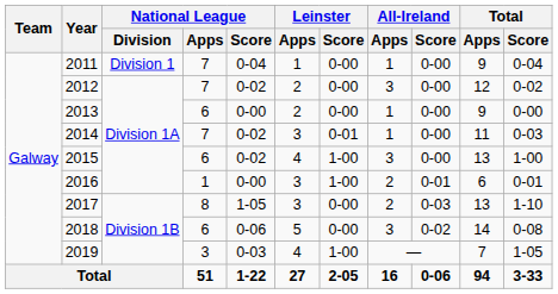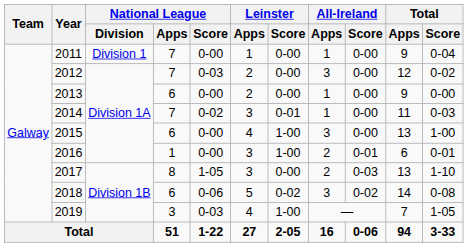 <table class="wikitable" style="text-align:center">
 <tr>
 <th rowspan="2">Team</th>
 <th rowspan="2">Year</th>
 <th colspan="3"><a href='#'>National League</a></th>
 <th colspan="2"><a href='#'>Leinster</a></th>
 <th colspan="2"><a href='#'>All-Ireland</a></th>
 <th colspan="3">Total</th>
 </tr>
 <tr>
 <th>Division</th>
 <th>Apps</th>
 <th>Score</th>
 <th>Apps</th>
 <th>Score</th>
 <th>Apps</th>
 <th>Score</th>
 <th>Apps</th>
 <th>Score</th>
 </tr>
 <tr>
 <td rowspan="9"><a href='#'>Galway</a></td>
 <td>2011</td>
 <td rowspan="1"><a href='#'>Division 1</a></td>
 <td>7</td>
-<td>0-04</td>
+<td>0-00</td>
 <td>1</td>
 <td>0-00</td>
 <td>1</td>
 <td>0-00</td>
 <td>9</td>
 <td>0-04</td>
 </tr>
 <tr>
 <td>2012</td>
 <td rowspan="5"><a href='#'>Division 1A</a></td>
 <td>7</td>
-<td>0-02</td>
+<td>0-03</td>
 <td>2</td>
 <td>0-00</td>
 <td>3</td>
 <td>0-00</td>
 <td>12</td>
 <td>0-02</td>
 </tr>
 <tr>
 <td>2013</td>
 <td>6</td>
 <td>0-00</td>
 <td>2</td>
 <td>0-00</td>
 <td>1</td>
 <td>0-00</td>
 <td>9</td>
 <td>0-00</td>
 </tr>
 <tr>
 <td>2014</td>
 <td>7</td>
 <td>0-02</td>
 <td>3</td>
 <td>0-01</td>
 <td>1</td>
 <td>0-00</td>
 <td>11</td>
 <td>0-03</td>
 </tr>
 <tr>
 <td>2015</td>
 <td>6</td>
-<td>0-02</td>
+<td>0-00</td>
 <td>4</td>
 <td>1-00</td>
 <td>3</td>
 <td>0-00</td>
 <td>13</td>
 <td>1-00</td>
 </tr>
 <tr>
 <td>2016</td>
 <td>1</td>
 <td>0-00</td>
 <td>3</td>
 <td>1-00</td>
 <td>2</td>
 <td>0-01</td>
 <td>6</td>
 <td>0-01</td>
 </tr>
 <tr>
 <td>2017</td>
 <td rowspan="3"><a href='#'>Division 1B</a></td>
 <td>8</td>
 <td>1-05</td>
 <td>3</td>
 <td>0-00</td>
 <td>2</td>
 <td>0-03</td>
 <td>13</td>
 <td>1-10</td>
 </tr>
 <tr>
 <td>2018</td>
 <td>6</td>
 <td>0-06</td>
 <td>5</td>
-<td>0-00</td>
+<td>0-02</td>
 <td>3</td>
 <td>0-02</td>
 <td>14</td>
 <td>0-08</td>
 </tr>
 <tr>
 <td>2019</td>
 <td>3</td>
 <td>0-03</td>
 <td>4</td>
 <td>1-00</td>
 <td colspan=2>—</td>
 <td>7</td>
 <td>1-05</td>
 </tr>
 <tr>
 <th colspan="3">Total</th>
 <td><strong>51</strong></td>
 <td><strong>1-22</strong></td>
 <td><strong>27</strong></td>
 <td><strong>2-05</strong></td>
 <td><strong>16</strong></td>
 <td><strong>0-06</strong></td>
 <td><strong>94</strong></td>
 <td><strong>3-33</strong></td>
 </tr>
 </table>
